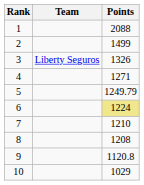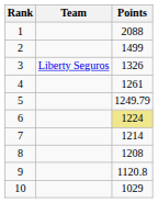 <table class="wikitable sortable">
 <tr>
 <th>Rank</th>
 <th>Team</th>
 <th>Points</th>
 </tr>
 <tr>
 <td align=center>1</td>
 <td></td>
 <td align=center>2088</td>
 </tr>
 <tr>
 <td align=center>2</td>
 <td></td>
 <td align=center>1499</td>
 </tr>
 <tr>
 <td align=center>3</td>
 <td><a href='#'>Liberty Seguros</a></td>
 <td align=center>1326</td>
 </tr>
 <tr>
 <td align=center>4</td>
 <td></td>
-<td align=center>1271</td>
+<td align=center>1261</td>
 </tr>
 <tr>
 <td align=center>5</td>
 <td></td>
 <td align=center>1249.79</td>
 </tr>
 <tr>
 <td align=center>6</td>
 <td></td>
 <td align=center style="background: khaki;">1224</td>
 </tr>
 <tr>
 <td align=center>7</td>
 <td></td>
-<td align=center>1210</td>
+<td align=center>1214</td>
 </tr>
 <tr>
 <td align=center>8</td>
 <td></td>
 <td align=center>1208</td>
 </tr>
 <tr>
 <td align=center>9</td>
 <td></td>
 <td align=center>1120.8</td>
 </tr>
 <tr>
 <td align=center>10</td>
 <td></td>
 <td align=center>1029</td>
 </tr>
 </table>
